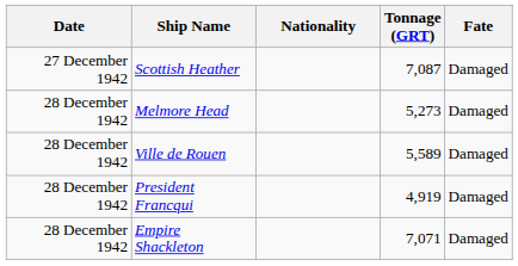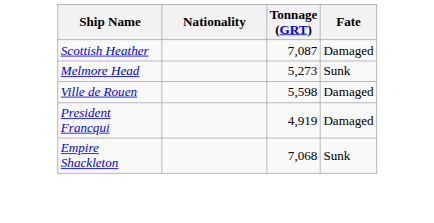 <table class="wikitable sortable" style="margin: 1em auto 1em auto;" style="margin: 1em auto 1em auto;">
 <tr>
-<th width="120px">Date</th>
 <th width="120px">Ship Name</th>
 <th width="120px">Nationality</th>
 <th width="25px">Tonnage (<a href='#'>GRT</a>)</th>
 <th width="50px">Fate</th>
 </tr>
 <tr>
-<td align="right">27 December 1942</td>
 <td align="left"><a href='#'><em>Scottish Heather</em></a></td>
 <td align="left"></td>
 <td align="right">7,087</td>
 <td align="left">Damaged</td>
 </tr>
 <tr>
-<td align="right">28 December 1942</td>
 <td align="left"><a href='#'><em>Melmore Head</em></a></td>
 <td align="left"></td>
 <td align="right">5,273</td>
+<td align="left">Sunk</td>
+</tr>
+<tr>
+<td align="left"><a href='#'><em>Ville de Rouen</em></a></td>
+<td align="left"></td>
+<td align="right">5,598</td>
 <td align="left">Damaged</td>
 </tr>
 <tr>
-<td align="right">28 December 1942</td>
-<td align="left"><a href='#'><em>Ville de Rouen</em></a></td>
-<td align="left"></td>
-<td align="right">5,589</td>
-<td align="left">Damaged</td>
-</tr>
-<tr>
-<td align="right">28 December 1942</td>
 <td align="left"><a href='#'><em>President Francqui</em></a></td>
 <td align="left"></td>
 <td align="right">4,919</td>
 <td align="left">Damaged</td>
 </tr>
 <tr>
-<td align="right">28 December 1942</td>
 <td align="left"><a href='#'><em>Empire Shackleton</em></a></td>
 <td align="left"></td>
-<td align="right">7,071</td>
-<td align="left">Damaged</td>
+<td align="right">7,068</td>
+<td align="left">Sunk</td>
 </tr>
 </table>
